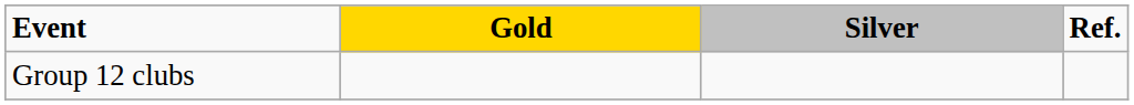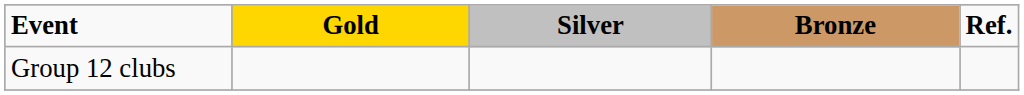 <table class="wikitable">
 <tr>
 <td style="width:12em;"><strong>Event</strong></td>
 <td style="text-align:center; background:gold; width:13em;"><strong>Gold</strong></td>
 <td style="text-align:center; background:silver; width:13em;"><strong>Silver</strong></td>
+<td style="text-align:center; background:#c96; width:13em;"><strong>Bronze</strong></td>
 <td style="width:1em;"><strong>Ref.</strong></td>
 </tr>
 <tr>
 <td>Group 12 clubs</td>
 <td></td>
 <td></td>
 <td></td>
+<td></td>
 </tr>
 </table>
